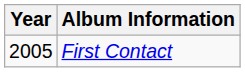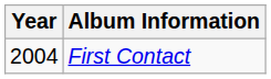 <table class="wikitable">
 <tr>
 <th rowspan="1">Year</th>
 <th rowspan="1">Album Information</th>
 </tr>
 <tr>
-<td align="center">2005</td>
+<td align="center">2004</td>
 <td><em><a href='#'>First Contact</a></em><br></td>
 </tr>
 </table>
